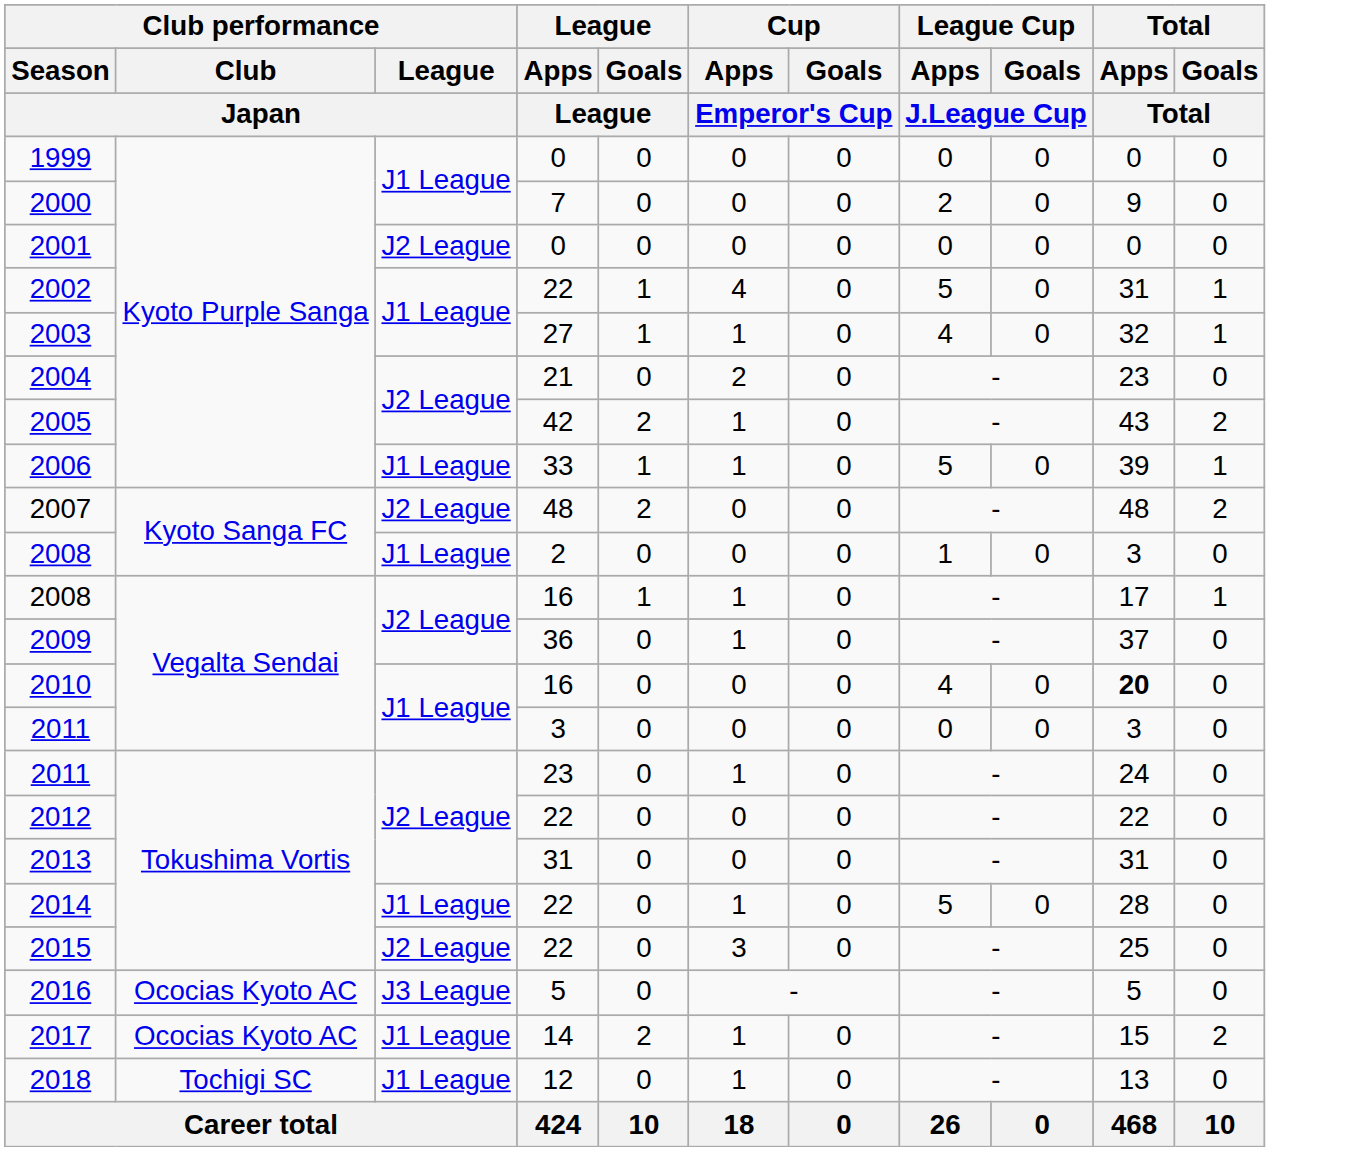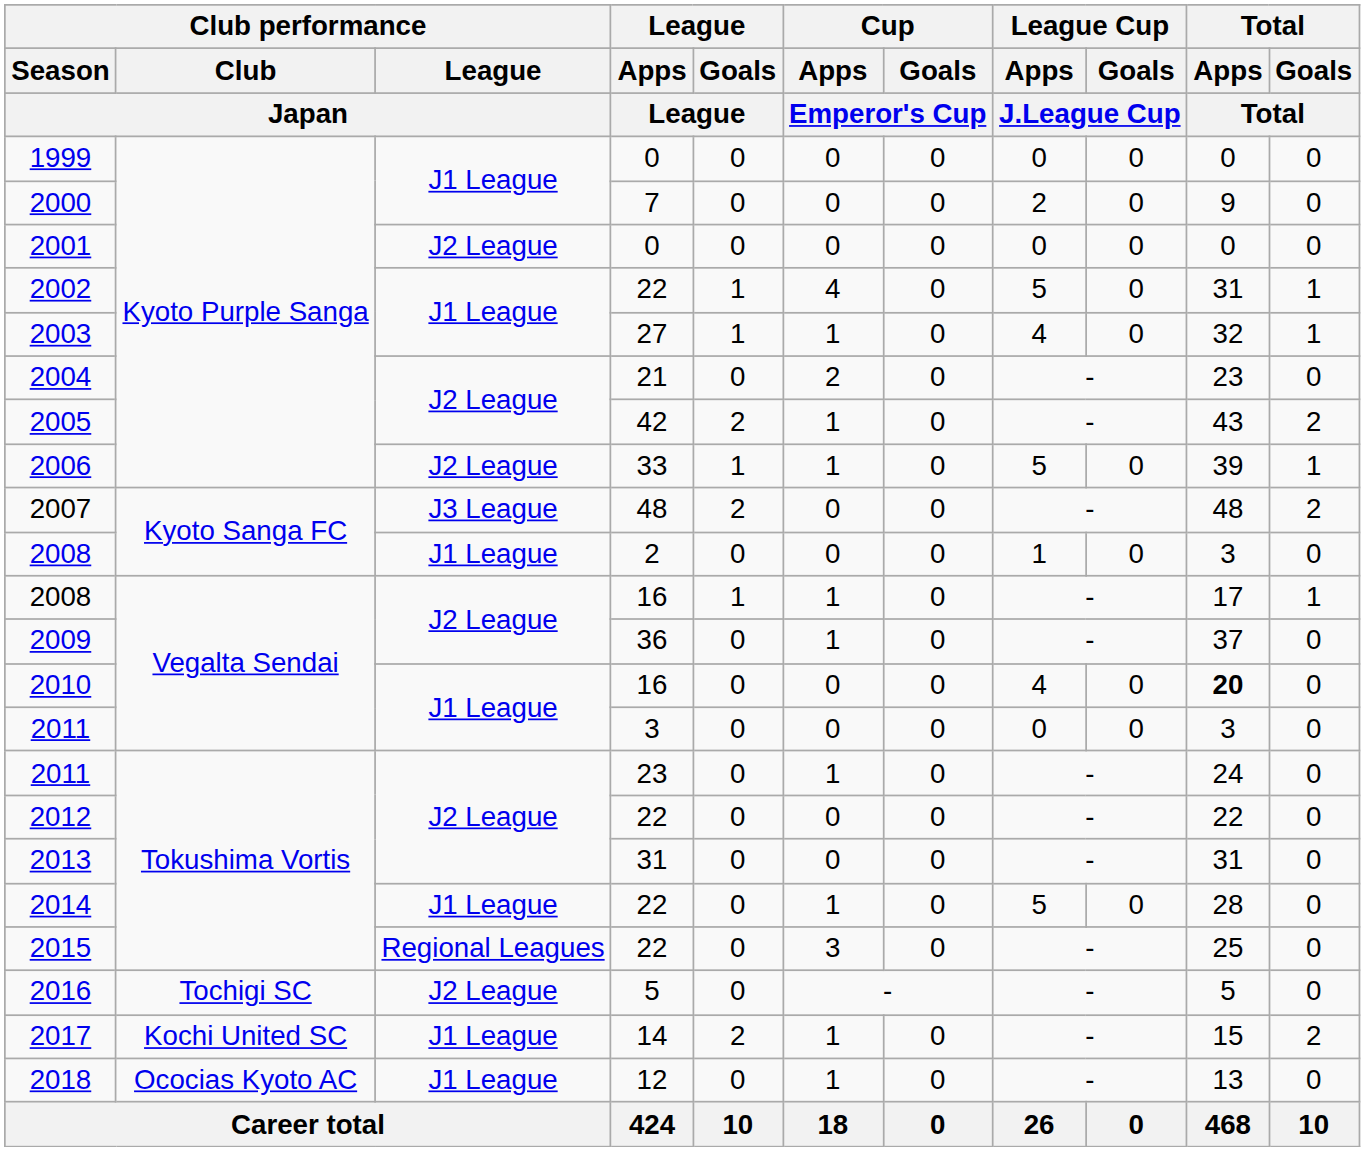 <table class="wikitable" style="text-align:center">
 <tr>
 <th colspan=3>Club performance</th>
 <th colspan=2>League</th>
 <th colspan=2>Cup</th>
 <th colspan=2>League Cup</th>
 <th colspan=2>Total</th>
 </tr>
 <tr>
 <th>Season</th>
 <th>Club</th>
 <th>League</th>
 <th>Apps</th>
 <th>Goals</th>
 <th>Apps</th>
 <th>Goals</th>
 <th>Apps</th>
 <th>Goals</th>
 <th>Apps</th>
 <th>Goals</th>
 </tr>
 <tr>
 <th colspan=3>Japan</th>
 <th colspan=2>League</th>
 <th colspan=2><a href='#'>Emperor's Cup</a></th>
 <th colspan=2><a href='#'>J.League Cup</a></th>
 <th colspan=2>Total</th>
 </tr>
 <tr>
 <td><a href='#'>1999</a></td>
 <td rowspan="8"><a href='#'>Kyoto Purple Sanga</a></td>
 <td rowspan="2"><a href='#'>J1 League</a></td>
 <td>0</td>
 <td>0</td>
 <td>0</td>
 <td>0</td>
 <td>0</td>
 <td>0</td>
 <td>0</td>
 <td>0</td>
 </tr>
 <tr>
 <td><a href='#'>2000</a></td>
 <td>7</td>
 <td>0</td>
 <td>0</td>
 <td>0</td>
 <td>2</td>
 <td>0</td>
 <td>9</td>
 <td>0</td>
 </tr>
 <tr>
 <td><a href='#'>2001</a></td>
 <td><a href='#'>J2 League</a></td>
 <td>0</td>
 <td>0</td>
 <td>0</td>
 <td>0</td>
 <td>0</td>
 <td>0</td>
 <td>0</td>
 <td>0</td>
 </tr>
 <tr>
 <td><a href='#'>2002</a></td>
 <td rowspan="2"><a href='#'>J1 League</a></td>
 <td>22</td>
 <td>1</td>
 <td>4</td>
 <td>0</td>
 <td>5</td>
 <td>0</td>
 <td>31</td>
 <td>1</td>
 </tr>
 <tr>
 <td><a href='#'>2003</a></td>
 <td>27</td>
 <td>1</td>
 <td>1</td>
 <td>0</td>
 <td>4</td>
 <td>0</td>
 <td>32</td>
 <td>1</td>
 </tr>
 <tr>
 <td><a href='#'>2004</a></td>
 <td rowspan="2"><a href='#'>J2 League</a></td>
 <td>21</td>
 <td>0</td>
 <td>2</td>
 <td>0</td>
 <td colspan="2">-</td>
 <td>23</td>
 <td>0</td>
 </tr>
 <tr>
 <td><a href='#'>2005</a></td>
 <td>42</td>
 <td>2</td>
 <td>1</td>
 <td>0</td>
 <td colspan="2">-</td>
 <td>43</td>
 <td>2</td>
 </tr>
 <tr>
 <td><a href='#'>2006</a></td>
-<td><a href='#'>J1 League</a></td>
+<td><a href='#'>J2 League</a></td>
 <td>33</td>
 <td>1</td>
 <td>1</td>
 <td>0</td>
 <td>5</td>
 <td>0</td>
 <td>39</td>
 <td>1</td>
 </tr>
 <tr>
 <td>2007</td>
 <td rowspan="2"><a href='#'>Kyoto Sanga FC</a></td>
-<td><a href='#'>J2 League</a></td>
+<td><a href='#'>J3 League</a></td>
 <td>48</td>
 <td>2</td>
 <td>0</td>
 <td>0</td>
 <td colspan="2">-</td>
 <td>48</td>
 <td>2</td>
 </tr>
 <tr>
 <td><a href='#'>2008</a></td>
 <td><a href='#'>J1 League</a></td>
 <td>2</td>
 <td>0</td>
 <td>0</td>
 <td>0</td>
 <td>1</td>
 <td>0</td>
 <td>3</td>
 <td>0</td>
 </tr>
 <tr>
 <td>2008</td>
 <td rowspan="4"><a href='#'>Vegalta Sendai</a></td>
 <td rowspan="2"><a href='#'>J2 League</a></td>
 <td>16</td>
 <td>1</td>
 <td>1</td>
 <td>0</td>
 <td colspan="2">-</td>
 <td>17</td>
 <td>1</td>
 </tr>
 <tr>
 <td><a href='#'>2009</a></td>
 <td>36</td>
 <td>0</td>
 <td>1</td>
 <td>0</td>
 <td colspan="2">-</td>
 <td>37</td>
 <td>0</td>
 </tr>
 <tr>
 <td><a href='#'>2010</a></td>
 <td rowspan="2"><a href='#'>J1 League</a></td>
 <td>16</td>
 <td>0</td>
 <td>0</td>
 <td>0</td>
 <td>4</td>
 <td>0</td>
 <td><strong>20</strong></td>
 <td>0</td>
 </tr>
 <tr>
 <td><a href='#'>2011</a></td>
 <td>3</td>
 <td>0</td>
 <td>0</td>
 <td>0</td>
 <td>0</td>
 <td>0</td>
 <td>3</td>
 <td>0</td>
 </tr>
 <tr>
 <td><a href='#'>2011</a></td>
 <td rowspan="5"><a href='#'>Tokushima Vortis</a></td>
 <td rowspan="3"><a href='#'>J2 League</a></td>
 <td>23</td>
 <td>0</td>
 <td>1</td>
 <td>0</td>
 <td colspan="2">-</td>
 <td>24</td>
 <td>0</td>
 </tr>
 <tr>
 <td><a href='#'>2012</a></td>
 <td>22</td>
 <td>0</td>
 <td>0</td>
 <td>0</td>
 <td colspan="2">-</td>
 <td>22</td>
 <td>0</td>
 </tr>
 <tr>
 <td><a href='#'>2013</a></td>
 <td>31</td>
 <td>0</td>
 <td>0</td>
 <td>0</td>
 <td colspan="2">-</td>
 <td>31</td>
 <td>0</td>
 </tr>
 <tr>
 <td><a href='#'>2014</a></td>
 <td><a href='#'>J1 League</a></td>
 <td>22</td>
 <td>0</td>
 <td>1</td>
 <td>0</td>
 <td>5</td>
 <td>0</td>
 <td>28</td>
 <td>0</td>
 </tr>
 <tr>
 <td><a href='#'>2015</a></td>
-<td><a href='#'>J2 League</a></td>
+<td><a href='#'>Regional Leagues</a></td>
 <td>22</td>
 <td>0</td>
 <td>3</td>
 <td>0</td>
 <td colspan="2">-</td>
 <td>25</td>
 <td>0</td>
 </tr>
 <tr>
 <td><a href='#'>2016</a></td>
-<td><a href='#'>Ococias Kyoto AC</a></td>
-<td><a href='#'>J3 League</a></td>
+<td><a href='#'>Tochigi SC</a></td>
+<td><a href='#'>J2 League</a></td>
 <td>5</td>
 <td>0</td>
 <td colspan="2">-</td>
 <td colspan="2">-</td>
 <td>5</td>
 <td>0</td>
 </tr>
 <tr>
 <td><a href='#'>2017</a></td>
-<td><a href='#'>Ococias Kyoto AC</a></td>
+<td><a href='#'>Kochi United SC</a></td>
 <td><a href='#'>J1 League</a></td>
 <td>14</td>
 <td>2</td>
 <td>1</td>
 <td>0</td>
 <td colspan="2">-</td>
 <td>15</td>
 <td>2</td>
 </tr>
 <tr>
 <td><a href='#'>2018</a></td>
-<td><a href='#'>Tochigi SC</a></td>
+<td><a href='#'>Ococias Kyoto AC</a></td>
 <td><a href='#'>J1 League</a></td>
 <td>12</td>
 <td>0</td>
 <td>1</td>
 <td>0</td>
 <td colspan="2">-</td>
 <td>13</td>
 <td>0</td>
 </tr>
 <tr>
 <th colspan=3>Career total</th>
 <th>424</th>
 <th>10</th>
 <th>18</th>
 <th>0</th>
 <th>26</th>
 <th>0</th>
 <th>468</th>
 <th>10</th>
 </tr>
 </table>
